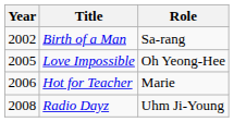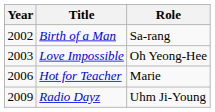 <table class="wikitable sortable" border="1">
 <tr>
 <th>Year</th>
 <th>Title</th>
 <th>Role</th>
 </tr>
 <tr>
 <td>2002</td>
 <td><em><a href='#'>Birth of a Man</a></em></td>
 <td>Sa-rang</td>
 </tr>
 <tr>
-<td>2005</td>
+<td>2003</td>
 <td><em><a href='#'>Love Impossible</a></em></td>
 <td>Oh Yeong‑Hee</td>
 </tr>
 <tr>
 <td>2006</td>
 <td><em><a href='#'>Hot for Teacher</a></em></td>
 <td>Marie</td>
 </tr>
 <tr>
-<td>2008</td>
+<td>2009</td>
 <td><em><a href='#'>Radio Dayz</a></em></td>
 <td>Uhm Ji-Young</td>
 </tr>
 </table>
